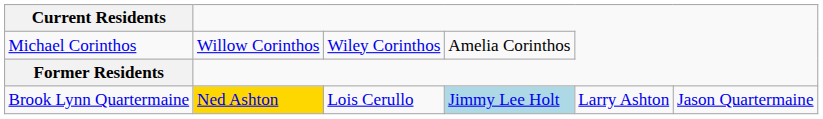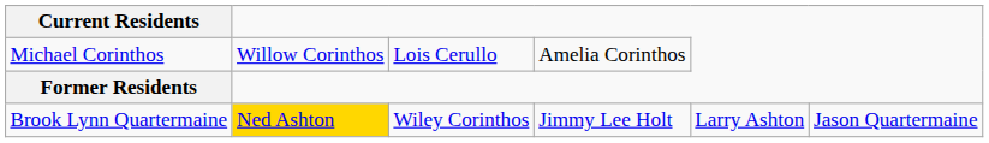 <table class="wikitable">
 <tr>
 <th>Current Residents</th>
 </tr>
 <tr>
 <td><a href='#'>Michael Corinthos</a></td>
 <td><a href='#'>Willow Corinthos</a></td>
-<td><a href='#'>Wiley Corinthos</a></td>
+<td><a href='#'>Lois Cerullo</a></td>
 <td>Amelia Corinthos</td>
 </tr>
 <tr>
 <th>Former Residents</th>
 </tr>
 <tr>
 <td><a href='#'>Brook Lynn Quartermaine</a></td>
 <td style="background: gold;"><a href='#'>Ned Ashton</a></td>
-<td><a href='#'>Lois Cerullo</a></td>
-<td style="background: lightblue;"><a href='#'>Jimmy Lee Holt</a></td>
+<td><a href='#'>Wiley Corinthos</a></td>
+<td><a href='#'>Jimmy Lee Holt</a></td>
 <td><a href='#'>Larry Ashton</a></td>
 <td><a href='#'>Jason Quartermaine</a></td>
 </tr>
 </table>
